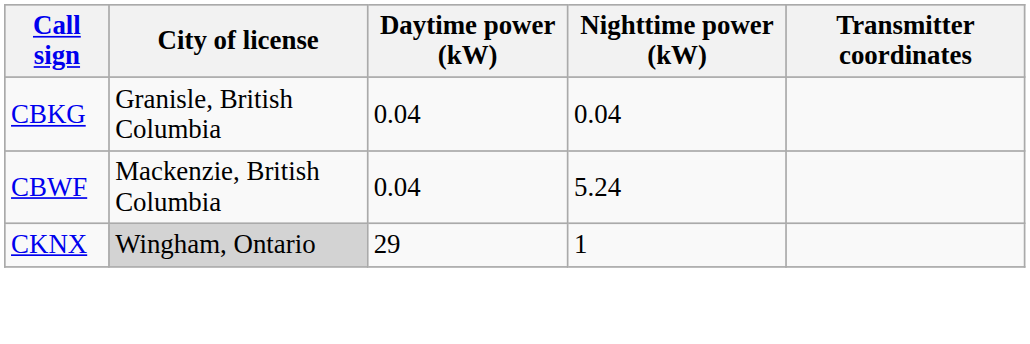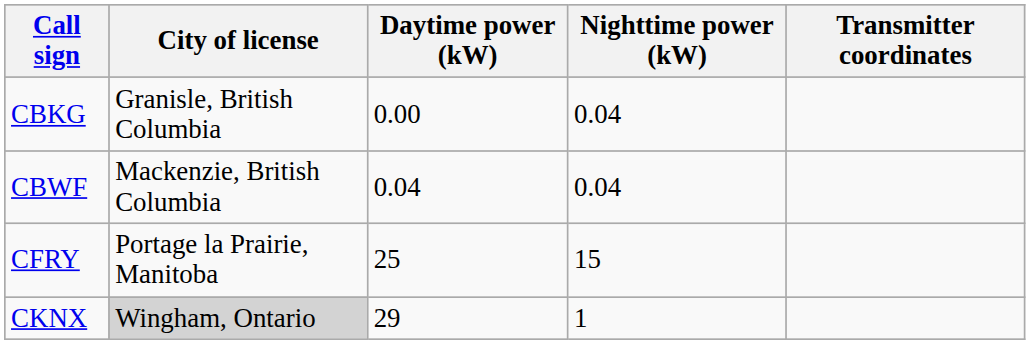 <table class="wikitable sortable">
 <tr>
 <th><a href='#'>Call sign</a></th>
 <th>City of license</th>
 <th>Daytime power (kW)</th>
 <th>Nighttime power (kW)</th>
 <th>Transmitter coordinates</th>
 </tr>
 <tr>
 <td><a href='#'>CBKG</a></td>
 <td>Granisle, British Columbia</td>
-<td>0.04</td>
+<td>0.00</td>
 <td>0.04</td>
 <td></td>
 </tr>
 <tr>
 <td><a href='#'>CBWF</a></td>
 <td>Mackenzie, British Columbia</td>
 <td>0.04</td>
-<td>5.24</td>
+<td>0.04</td>
+<td></td>
+</tr>
+<tr>
+<td><a href='#'>CFRY</a></td>
+<td>Portage la Prairie, Manitoba</td>
+<td>25</td>
+<td>15</td>
 <td></td>
 </tr>
 <tr>
 <td><a href='#'>CKNX</a></td>
 <td style="background: lightgrey;">Wingham, Ontario</td>
 <td>29</td>
 <td>1</td>
 <td></td>
 </tr>
 </table>
